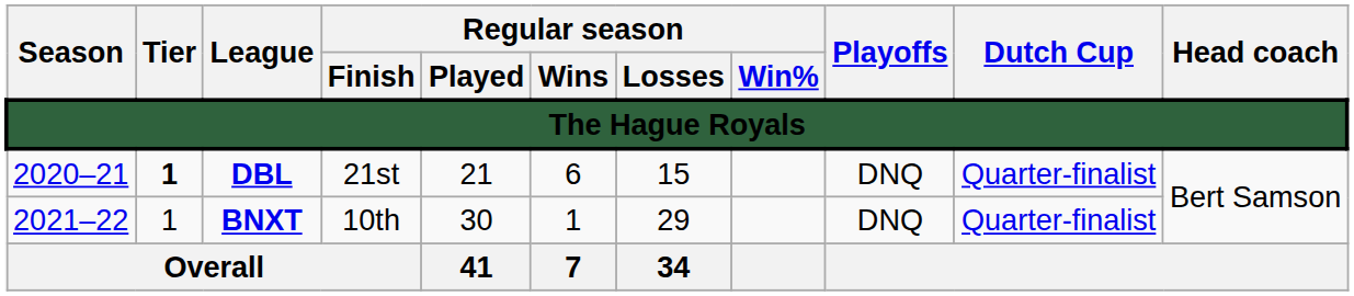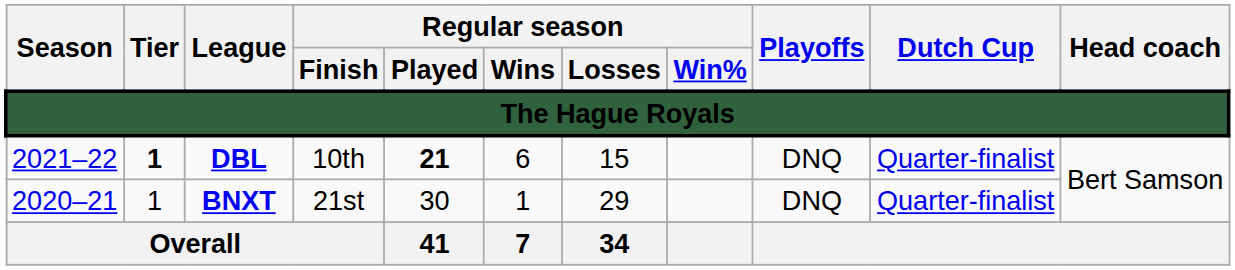 <table class="wikitable plainrowheaders" style="text-align:center; font-size:95%" summary="Season (sortable), Team, Conference, Conference finish (sortable), Division, Division finish (sortable), Wins (sortable), Losses (sortable), Win% (sortable), GB (sortable), Playoffs, Awards and Head coach">
 <tr>
 <th scope="col" rowspan=2>Season</th>
 <th scope="col" rowspan=2>Tier</th>
 <th scope="col" rowspan=2>League</th>
 <th scope="col" colspan=5>Regular season</th>
 <th scope="col" rowspan=2><a href='#'>Playoffs</a></th>
 <th scope="col" rowspan=2><a href='#'>Dutch Cup</a></th>
 <th scope="col" rowspan=2>Head coach</th>
 </tr>
 <tr>
 <th scope="col">Finish</th>
 <th scope="col">Played</th>
 <th scope="col">Wins</th>
 <th scope="col">Losses</th>
 <th scope="col"><a href='#'>Win%</a></th>
 </tr>
 <tr class="sortbottom">
 <td colspan="13" class="unsortable" align="center" style="border:2px solid black; background-color:#2f623d;"><span><strong>The Hague Royals</strong></span></td>
 </tr>
 <tr>
-<td><a href='#'>2020–21</a></td>
+<td><a href='#'>2021–22</a></td>
 <td><strong>1</strong></td>
 <td><strong><a href='#'>DBL</a></strong></td>
-<td>21st</td>
-<td>21</td>
+<td>10th</td>
+<td><strong>21</strong></td>
 <td>6</td>
 <td>15</td>
 <td></td>
 <td>DNQ</td>
 <td><a href='#'>Quarter-finalist</a></td>
 <td rowspan=2>Bert Samson</td>
 </tr>
 <tr>
-<td><a href='#'>2021–22</a></td>
+<td><a href='#'>2020–21</a></td>
 <td>1</td>
 <td><strong><a href='#'>BNXT</a></strong></td>
-<td>10th</td>
+<td>21st</td>
 <td>30</td>
 <td>1</td>
 <td>29</td>
 <td></td>
 <td>DNQ</td>
 <td><a href='#'>Quarter-finalist</a></td>
 </tr>
 <tr>
 <th colspan="4">Overall</th>
 <th>41</th>
 <th>7</th>
 <th>34</th>
 <th></th>
 <th colspan="3"></th>
 </tr>
 </table>
